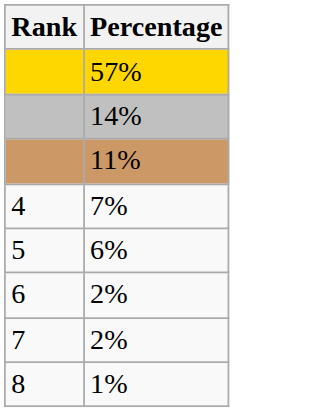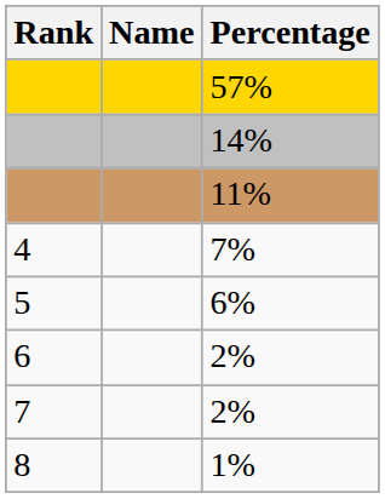 <table class="wikitable">
 <tr>
 <th>Rank</th>
+<th>Name</th>
 <th>Percentage</th>
 </tr>
 <tr style="background:gold;"  sup man>
+<td></td>
 <td></td>
 <td>57%</td>
 </tr>
 <tr style="background:silver;">
 <td></td>
+<td></td>
 <td>14%</td>
 </tr>
 <tr style="background:#CC9966;">
+<td></td>
 <td></td>
 <td>11%</td>
 </tr>
 <tr>
 <td>4</td>
+<td></td>
 <td>7%</td>
 </tr>
 <tr>
 <td>5</td>
+<td></td>
 <td>6%</td>
 </tr>
 <tr>
 <td>6</td>
+<td></td>
 <td>2%</td>
 </tr>
 <tr>
 <td>7</td>
+<td></td>
 <td>2%</td>
 </tr>
 <tr>
 <td>8</td>
+<td></td>
 <td>1%</td>
 </tr>
 </table>
